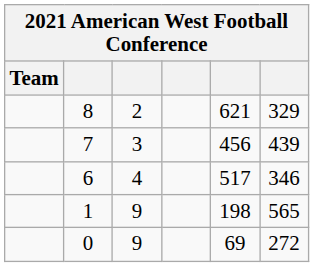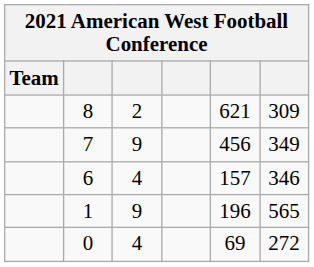 <table class="wikitable" style="text-align:center">
 <tr>
 <th colspan="9" style="vertical-align:middle;">2021 American West Football Conference</th>
 </tr>
 <tr>
 <th width="20">Team</th>
 <th width="30"></th>
 <th width="30"></th>
 <th width="30"></th>
 <th width="30"></th>
 <th width="30"></th>
 </tr>
 <tr>
 <td style="text-align:left;"></td>
 <td>8</td>
 <td>2</td>
 <td></td>
 <td>621</td>
-<td>329</td>
+<td>309</td>
 </tr>
 <tr>
 <td style="text-align:left;"></td>
 <td>7</td>
-<td>3</td>
+<td>9</td>
 <td></td>
 <td>456</td>
-<td>439</td>
+<td>349</td>
 </tr>
 <tr>
 <td style="text-align:left;"></td>
 <td>6</td>
 <td>4</td>
 <td></td>
-<td>517</td>
+<td>157</td>
 <td>346</td>
 </tr>
 <tr>
 <td style="text-align:left;"></td>
 <td>1</td>
 <td>9</td>
 <td></td>
-<td>198</td>
+<td>196</td>
 <td>565</td>
 </tr>
 <tr>
 <td style="text-align:left;"></td>
 <td>0</td>
-<td>9</td>
+<td>4</td>
 <td></td>
 <td>69</td>
 <td>272</td>
 </tr>
 </table>
